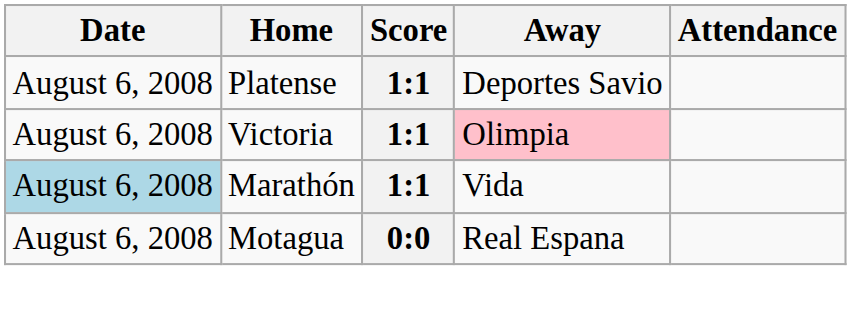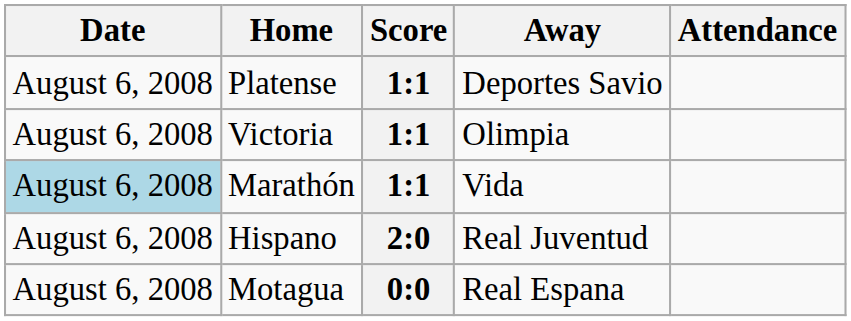 <table class="wikitable">
 <tr>
 <th>Date</th>
 <th>Home</th>
 <th>Score</th>
 <th>Away</th>
 <th>Attendance</th>
 </tr>
 <tr>
 <td>August 6, 2008</td>
 <td>Platense</td>
 <th>1:1</th>
 <td>Deportes Savio</td>
 <td></td>
 </tr>
 <tr>
 <td>August 6, 2008</td>
 <td>Victoria</td>
 <th>1:1</th>
-<td style="background: pink;">Olimpia</td>
+<td>Olimpia</td>
 <td></td>
 </tr>
 <tr>
 <td style="background: lightblue;">August 6, 2008</td>
 <td>Marathón</td>
 <th>1:1</th>
 <td>Vida</td>
 <td></td>
 </tr>
 <tr>
 <td>August 6, 2008</td>
+<td>Hispano</td>
+<th>2:0</th>
+<td>Real Juventud</td>
+<td></td>
+</tr>
+<tr>
+<td>August 6, 2008</td>
 <td>Motagua</td>
 <th>0:0</th>
 <td>Real Espana</td>
 <td></td>
 </tr>
 </table>
